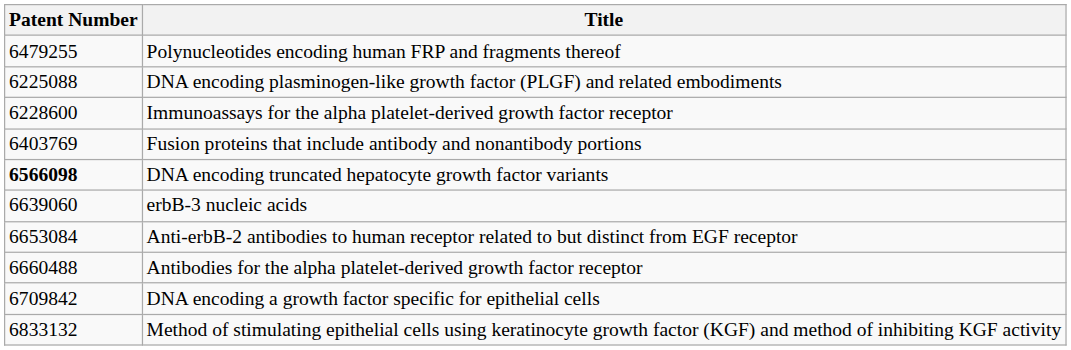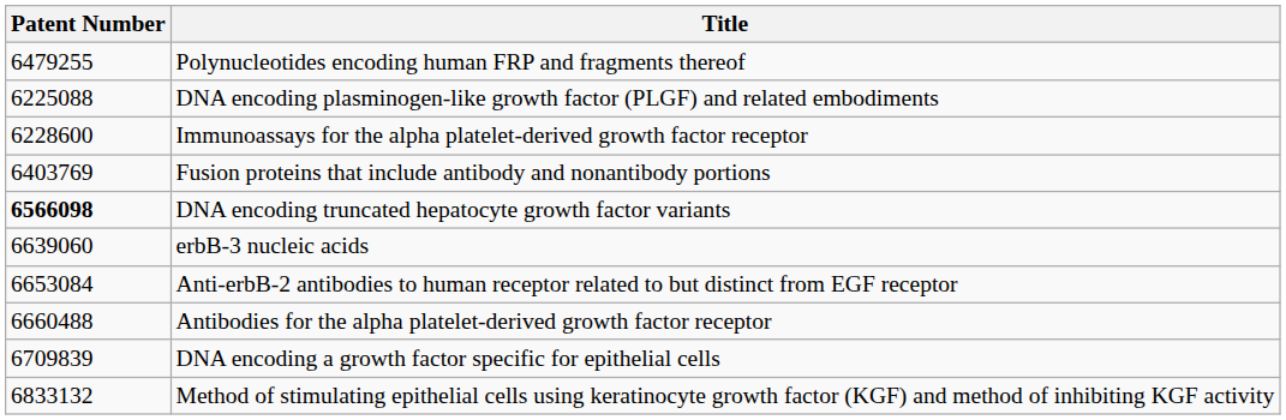 <table class="wikitable">
 <tr>
 <th>Patent Number</th>
 <th>Title</th>
 </tr>
 <tr>
 <td>6479255</td>
 <td>Polynucleotides encoding human FRP and fragments thereof</td>
 </tr>
 <tr>
 <td>6225088</td>
 <td>DNA encoding plasminogen-like growth factor (PLGF) and related embodiments</td>
 </tr>
 <tr>
 <td>6228600</td>
 <td>Immunoassays for the alpha platelet-derived growth factor receptor</td>
 </tr>
 <tr>
 <td>6403769</td>
 <td>Fusion proteins that include antibody and nonantibody portions</td>
 </tr>
 <tr>
 <td><strong>6566098</strong></td>
 <td>DNA encoding truncated hepatocyte growth factor variants</td>
 </tr>
 <tr>
 <td>6639060</td>
 <td>erbB-3 nucleic acids</td>
 </tr>
 <tr>
 <td>6653084</td>
 <td>Anti-erbB-2 antibodies to human receptor related to but distinct from EGF receptor</td>
 </tr>
 <tr>
 <td>6660488</td>
 <td>Antibodies for the alpha platelet-derived growth factor receptor</td>
 </tr>
 <tr>
-<td>6709842</td>
+<td>6709839</td>
 <td>DNA encoding a growth factor specific for epithelial cells</td>
 </tr>
 <tr>
 <td>6833132</td>
 <td>Method of stimulating epithelial cells using keratinocyte growth factor (KGF) and method of inhibiting KGF activity</td>
 </tr>
 </table>
